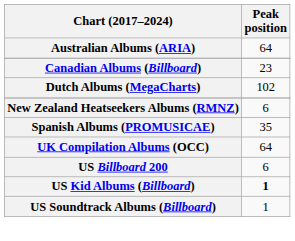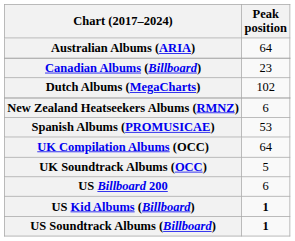 <table class="wikitable sortable plainrowheaders" style="text-align:center">
 <tr>
 <th scope="col">Chart (2017–2024)</th>
 <th scope="col">Peak<br> position</th>
 </tr>
 <tr>
 <th scope="row">Australian Albums (<a href='#'>ARIA</a>)</th>
 <td>64</td>
 </tr>
 <tr>
 </tr>
 <tr>
 <th scope="row"><a href='#'>Canadian Albums</a> (<a href='#'><em>Billboard</em></a>)</th>
 <td>23</td>
 </tr>
 <tr>
 <th scope="row">Dutch Albums (<a href='#'>MegaCharts</a>)</th>
 <td>102</td>
 </tr>
 <tr>
 </tr>
 <tr>
 <th scope="row">New Zealand Heatseekers Albums (<a href='#'>RMNZ</a>)</th>
 <td>6</td>
 </tr>
 <tr>
 <th scope="row">Spanish Albums (<a href='#'>PROMUSICAE</a>)</th>
-<td>35</td>
+<td>53</td>
 </tr>
 <tr>
 <th scope="row"><a href='#'>UK Compilation Albums</a> (OCC)</th>
 <td>64</td>
+</tr>
+<tr>
+<th scope="row">UK Soundtrack Albums (<a href='#'>OCC</a>)</th>
+<td>5</td>
 </tr>
 <tr>
 <th scope="row">US <a href='#'><em>Billboard</em> 200</a></th>
 <td>6</td>
 </tr>
 <tr>
 <th scope="row">US <a href='#'>Kid Albums</a> (<em><a href='#'>Billboard</a></em>)</th>
 <td><strong>1</strong></td>
 </tr>
 <tr>
 <th scope="row">US Soundtrack Albums (<a href='#'><em>Billboard</em></a>)</th>
-<td>1</td>
+<td><strong>1</strong></td>
 </tr>
 </table>
